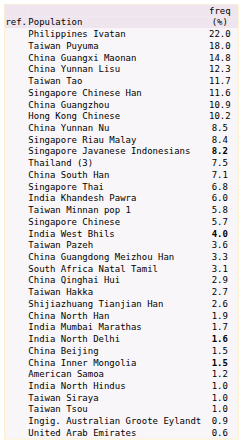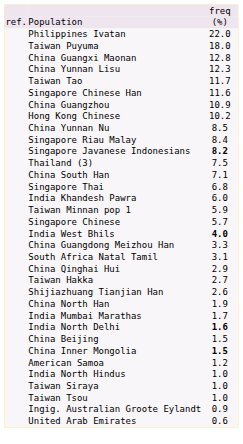 <table border="0" cellspacing="0" cellpadding="1" align="left" style="text-align:center; margin-right: 3em;  border:1px #ffeebb solid; background:#f8f6f8; ">
 <tr style="background:#efe5ef">
 <td></td>
 <td></td>
 <td>freq</td>
 </tr>
 <tr style="background:#eee5ef">
 <td>ref.</td>
 <td align="left">Population</td>
 <td style="width:50px">(%)</td>
 </tr>
 <tr>
 <td></td>
 <td align="left">Philippines Ivatan</td>
 <td>22.0</td>
 </tr>
 <tr>
 <td></td>
 <td align="left">Taiwan Puyuma</td>
 <td>18.0</td>
 </tr>
 <tr>
 <td></td>
 <td align="left">China Guangxi Maonan</td>
-<td>14.8</td>
+<td>12.8</td>
 </tr>
 <tr>
 <td></td>
 <td align="left">China Yunnan Lisu</td>
 <td>12.3</td>
 </tr>
 <tr>
 <td></td>
 <td align="left">Taiwan Tao</td>
 <td>11.7</td>
 </tr>
 <tr>
 <td></td>
 <td align="left">Singapore Chinese Han</td>
 <td>11.6</td>
 </tr>
 <tr>
 <td></td>
 <td align="left">China Guangzhou</td>
 <td>10.9</td>
 </tr>
 <tr>
 <td></td>
 <td align="left">Hong Kong Chinese</td>
 <td>10.2</td>
 </tr>
 <tr>
 <td></td>
 <td align="left">China Yunnan Nu</td>
 <td>8.5</td>
 </tr>
 <tr>
 <td></td>
 <td align="left">Singapore Riau Malay</td>
 <td>8.4</td>
 </tr>
 <tr>
 <td></td>
 <td align="left">Singapore Javanese Indonesians</td>
 <td><strong>8.2</strong></td>
 </tr>
 <tr>
 <td></td>
 <td align="left">Thailand (3)</td>
 <td>7.5</td>
 </tr>
 <tr>
 <td></td>
 <td align="left">China South Han</td>
 <td>7.1</td>
 </tr>
 <tr>
 <td></td>
 <td align="left">Singapore Thai</td>
 <td>6.8</td>
 </tr>
 <tr>
 <td></td>
 <td align="left">India Khandesh Pawra</td>
 <td>6.0</td>
 </tr>
 <tr>
 <td></td>
 <td align="left">Taiwan Minnan pop 1</td>
-<td>5.8</td>
+<td>5.9</td>
 </tr>
 <tr>
 <td></td>
 <td align="left">Singapore Chinese</td>
 <td>5.7</td>
 </tr>
 <tr>
 <td></td>
 <td align="left">India West Bhils</td>
 <td><strong>4.0</strong></td>
-</tr>
-<tr>
-<td></td>
-<td align="left">Taiwan Pazeh</td>
-<td>3.6</td>
 </tr>
 <tr>
 <td></td>
 <td align="left">China Guangdong Meizhou Han</td>
 <td>3.3</td>
 </tr>
 <tr>
 <td></td>
 <td align="left">South Africa Natal Tamil</td>
 <td>3.1</td>
 </tr>
 <tr>
 <td></td>
 <td align="left">China Qinghai Hui</td>
 <td>2.9</td>
 </tr>
 <tr>
 <td></td>
 <td align="left">Taiwan Hakka</td>
 <td>2.7</td>
 </tr>
 <tr>
 <td></td>
 <td align="left">Shijiazhuang Tianjian Han</td>
 <td>2.6</td>
 </tr>
 <tr>
 <td></td>
 <td align="left">China North Han</td>
 <td>1.9</td>
 </tr>
 <tr>
 <td></td>
 <td align="left">India Mumbai Marathas</td>
 <td>1.7</td>
 </tr>
 <tr>
 <td></td>
 <td align="left">India North Delhi</td>
 <td><strong>1.6</strong></td>
 </tr>
 <tr>
 <td></td>
 <td align="left">China Beijing</td>
 <td>1.5</td>
 </tr>
 <tr>
 <td></td>
 <td align="left">China Inner Mongolia</td>
 <td><strong>1.5</strong></td>
 </tr>
 <tr>
 <td></td>
 <td align="left">American Samoa</td>
 <td>1.2</td>
 </tr>
 <tr>
 <td></td>
 <td align="left">India North Hindus</td>
 <td>1.0</td>
 </tr>
 <tr>
 <td></td>
 <td align="left">Taiwan Siraya</td>
 <td>1.0</td>
 </tr>
 <tr>
 <td></td>
 <td align="left">Taiwan Tsou</td>
 <td>1.0</td>
 </tr>
 <tr>
 <td></td>
 <td align="left">Ingig. Australian Groote Eylandt</td>
 <td>0.9</td>
 </tr>
 <tr>
 <td></td>
 <td align="left">United Arab Emirates</td>
 <td>0.6</td>
 </tr>
 </table>
